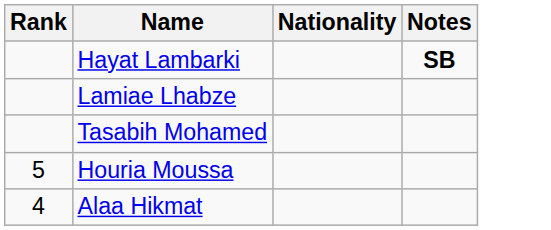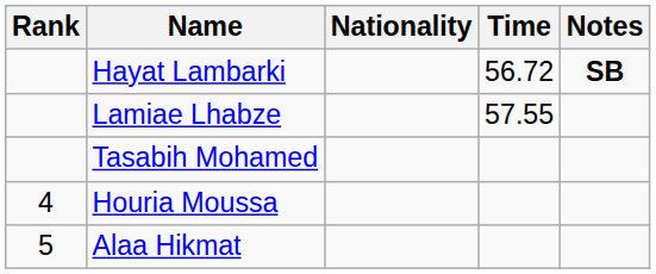 <table class="wikitable sortable" style="text-align:center">
 <tr>
 <th>Rank</th>
 <th>Name</th>
 <th>Nationality</th>
+<th>Time</th>
 <th>Notes</th>
 </tr>
 <tr>
 <td></td>
 <td align=left><a href='#'>Hayat Lambarki</a></td>
 <td align=left></td>
+<td>56.72</td>
 <td><strong>SB</strong></td>
 </tr>
 <tr>
 <td></td>
 <td align=left><a href='#'>Lamiae Lhabze</a></td>
 <td align=left></td>
+<td>57.55</td>
 <td></td>
 </tr>
 <tr>
 <td></td>
 <td align=left><a href='#'>Tasabih Mohamed</a></td>
 <td align=left></td>
 <td></td>
-</tr>
-<tr>
-<td>5</td>
-<td align=left><a href='#'>Houria Moussa</a></td>
-<td align=left></td>
 <td></td>
 </tr>
 <tr>
 <td>4</td>
+<td align=left><a href='#'>Houria Moussa</a></td>
+<td align=left></td>
+<td></td>
+<td></td>
+</tr>
+<tr>
+<td>5</td>
 <td align=left><a href='#'>Alaa Hikmat</a></td>
 <td align=left></td>
 <td></td>
+<td></td>
 </tr>
 </table>
